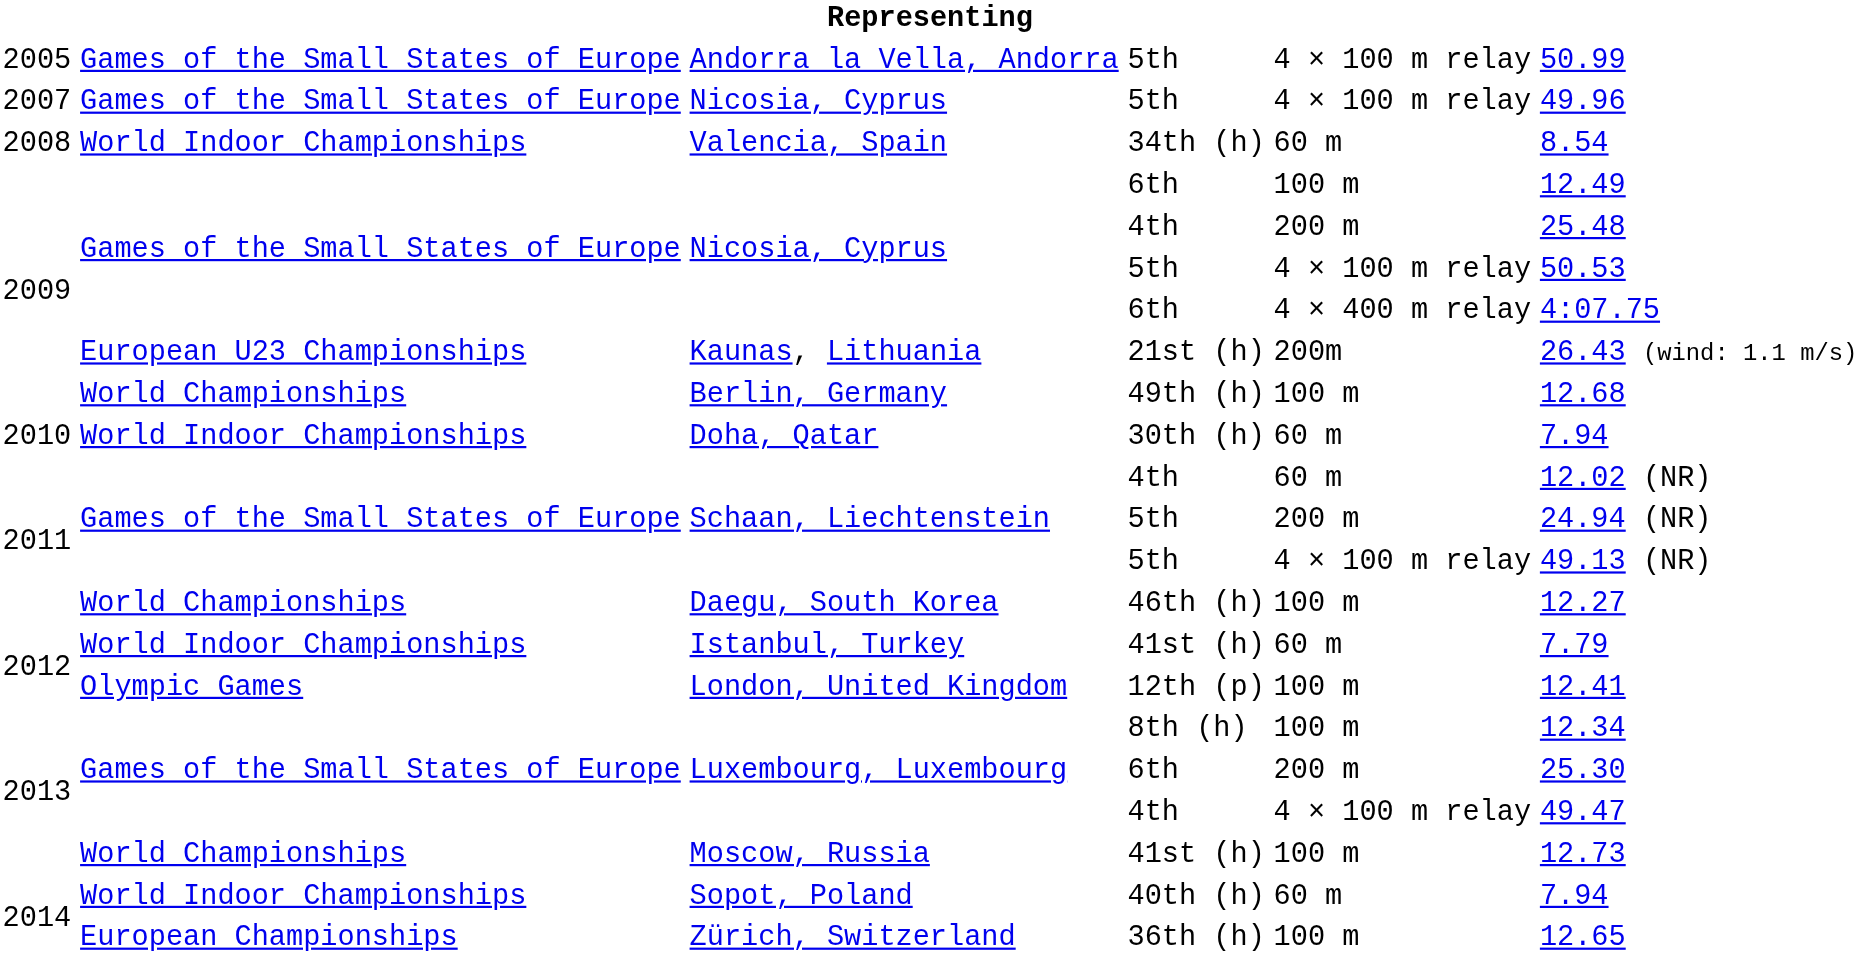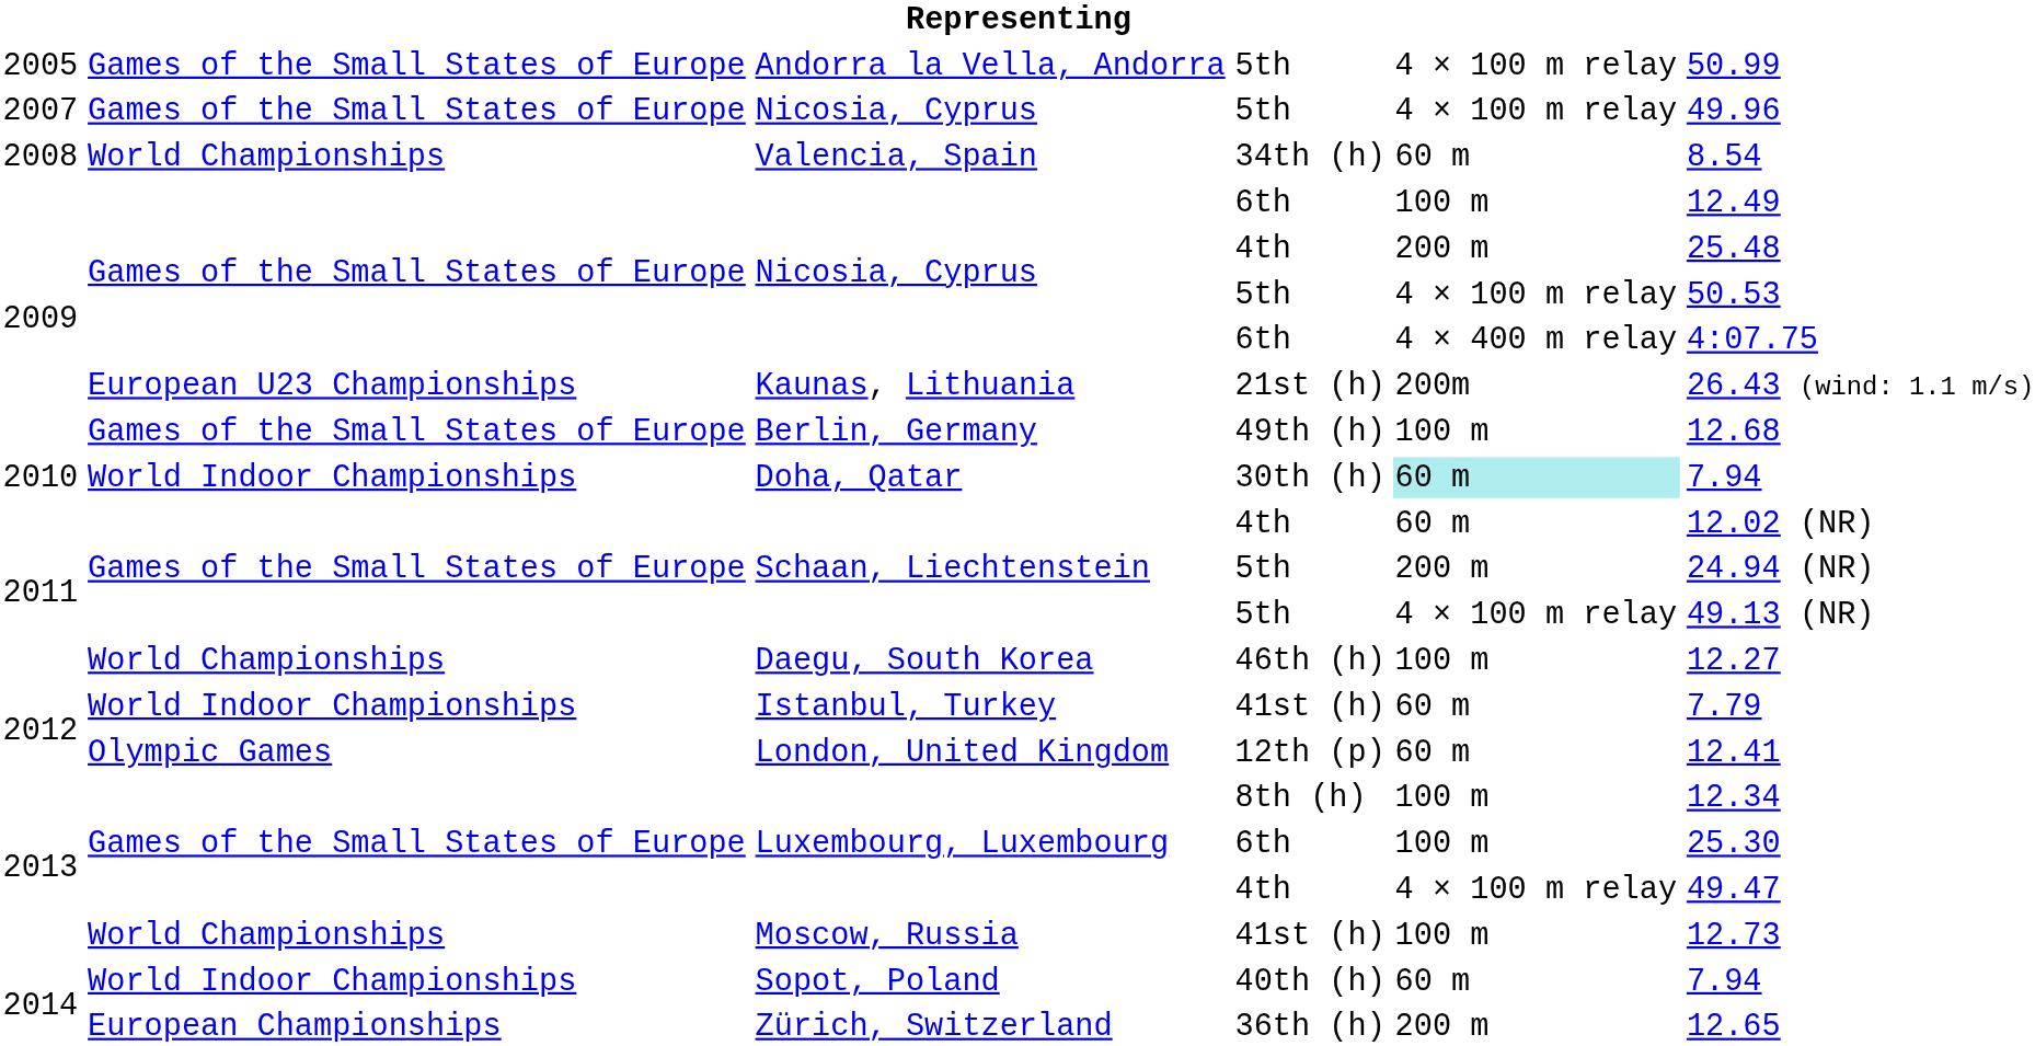 <table>
 <tr>
 <th colspan="6">Representing </th>
 </tr>
 <tr>
 <td>2005</td>
 <td><a href='#'>Games of the Small States of Europe</a></td>
 <td><a href='#'>Andorra la Vella, Andorra</a></td>
 <td>5th</td>
 <td>4 × 100 m relay</td>
 <td><a href='#'>50.99</a></td>
 </tr>
 <tr>
 <td>2007</td>
 <td><a href='#'>Games of the Small States of Europe</a></td>
 <td><a href='#'>Nicosia, Cyprus</a></td>
 <td>5th</td>
 <td>4 × 100 m relay</td>
 <td><a href='#'>49.96</a></td>
 </tr>
 <tr>
 <td>2008</td>
-<td><a href='#'>World Indoor Championships</a></td>
+<td><a href='#'>World Championships</a></td>
 <td><a href='#'>Valencia, Spain</a></td>
 <td>34th (h)</td>
 <td>60 m</td>
 <td><a href='#'>8.54</a></td>
 </tr>
 <tr>
 <td rowspan=6>2009</td>
 <td rowspan=4><a href='#'>Games of the Small States of Europe</a></td>
 <td rowspan=4><a href='#'>Nicosia, Cyprus</a></td>
 <td>6th</td>
 <td>100 m</td>
 <td><a href='#'>12.49</a></td>
 </tr>
 <tr>
 <td>4th</td>
 <td>200 m</td>
 <td><a href='#'>25.48</a></td>
 </tr>
 <tr>
 <td>5th</td>
 <td>4 × 100 m relay</td>
 <td><a href='#'>50.53</a></td>
 </tr>
 <tr>
 <td>6th</td>
 <td>4 × 400 m relay</td>
 <td><a href='#'>4:07.75</a></td>
 </tr>
 <tr>
 <td><a href='#'>European U23 Championships</a></td>
 <td><a href='#'>Kaunas</a>, <a href='#'>Lithuania</a></td>
 <td>21st (h)</td>
 <td>200m</td>
 <td><a href='#'>26.43</a> <small>(wind: 1.1 m/s)</small></td>
 </tr>
 <tr>
-<td><a href='#'>World Championships</a></td>
+<td><a href='#'>Games of the Small States of Europe</a></td>
 <td><a href='#'>Berlin, Germany</a></td>
 <td>49th (h)</td>
 <td>100 m</td>
 <td><a href='#'>12.68</a></td>
 </tr>
 <tr>
 <td>2010</td>
 <td><a href='#'>World Indoor Championships</a></td>
 <td><a href='#'>Doha, Qatar</a></td>
 <td>30th (h)</td>
-<td>60 m</td>
+<td style="background: paleturquoise;">60 m</td>
 <td><a href='#'>7.94</a></td>
 </tr>
 <tr>
 <td rowspan=4>2011</td>
 <td rowspan=3><a href='#'>Games of the Small States of Europe</a></td>
 <td rowspan=3><a href='#'>Schaan, Liechtenstein</a></td>
 <td>4th</td>
 <td>60 m</td>
 <td><a href='#'>12.02</a> (NR)</td>
 </tr>
 <tr>
 <td>5th</td>
 <td>200 m</td>
 <td><a href='#'>24.94</a> (NR)</td>
 </tr>
 <tr>
 <td>5th</td>
 <td>4 × 100 m relay</td>
 <td><a href='#'>49.13</a> (NR)</td>
 </tr>
 <tr>
 <td><a href='#'>World Championships</a></td>
 <td><a href='#'>Daegu, South Korea</a></td>
 <td>46th (h)</td>
 <td>100 m</td>
 <td><a href='#'>12.27</a></td>
 </tr>
 <tr>
 <td rowspan=2>2012</td>
 <td><a href='#'>World Indoor Championships</a></td>
 <td><a href='#'>Istanbul, Turkey</a></td>
 <td>41st (h)</td>
 <td>60 m</td>
 <td><a href='#'>7.79</a></td>
 </tr>
 <tr>
 <td><a href='#'>Olympic Games</a></td>
 <td><a href='#'>London, United Kingdom</a></td>
 <td>12th (p)</td>
-<td>100 m</td>
+<td>60 m</td>
 <td><a href='#'>12.41</a></td>
 </tr>
 <tr>
 <td rowspan=4>2013</td>
 <td rowspan=3><a href='#'>Games of the Small States of Europe</a></td>
 <td rowspan=3><a href='#'>Luxembourg, Luxembourg</a></td>
 <td>8th (h)</td>
 <td>100 m</td>
 <td><a href='#'>12.34</a></td>
 </tr>
 <tr>
 <td>6th</td>
-<td>200 m</td>
+<td>100 m</td>
 <td><a href='#'>25.30</a></td>
 </tr>
 <tr>
 <td>4th</td>
 <td>4 × 100 m relay</td>
 <td><a href='#'>49.47</a></td>
 </tr>
 <tr>
 <td><a href='#'>World Championships</a></td>
 <td><a href='#'>Moscow, Russia</a></td>
 <td>41st (h)</td>
 <td>100 m</td>
 <td><a href='#'>12.73</a></td>
 </tr>
 <tr>
 <td rowspan=2>2014</td>
 <td><a href='#'>World Indoor Championships</a></td>
 <td><a href='#'>Sopot, Poland</a></td>
 <td>40th (h)</td>
 <td>60 m</td>
 <td><a href='#'>7.94</a></td>
 </tr>
 <tr>
 <td><a href='#'>European Championships</a></td>
 <td><a href='#'>Zürich, Switzerland</a></td>
 <td>36th (h)</td>
-<td>100 m</td>
+<td>200 m</td>
 <td><a href='#'>12.65</a></td>
 </tr>
 </table>
